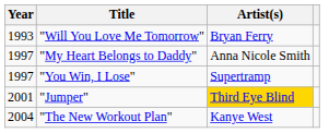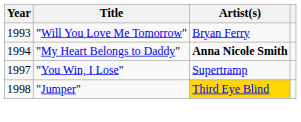 <table class="wikitable plainrowheaders sortable">
 <tr>
 <th scope="col">Year</th>
 <th scope="col">Title</th>
 <th scope="col">Artist(s)</th>
 <th scope="col" class="unsortable"></th>
 </tr>
 <tr>
 <td>1993</td>
 <td>"<a href='#'>Will You Love Me Tomorrow</a>"</td>
 <td><a href='#'>Bryan Ferry</a></td>
 <td></td>
 </tr>
 <tr>
-<td>1997</td>
+<td>1994</td>
 <td>"<a href='#'>My Heart Belongs to Daddy</a>"</td>
-<td>Anna Nicole Smith</td>
+<td><strong>Anna Nicole Smith</strong></td>
 <td></td>
 </tr>
 <tr>
 <td>1997</td>
 <td>"<a href='#'>You Win, I Lose</a>"</td>
 <td><a href='#'>Supertramp</a></td>
 <td></td>
 </tr>
 <tr>
-<td>2001</td>
+<td>1998</td>
 <td>"<a href='#'>Jumper</a>"</td>
 <td style="background: gold;"><a href='#'>Third Eye Blind</a></td>
 <td></td>
 </tr>
-<tr>
-<td>2004</td>
-<td>"<a href='#'>The New Workout Plan</a>"</td>
-<td><a href='#'>Kanye West</a></td>
-<td></td>
-</tr>
 </table>
